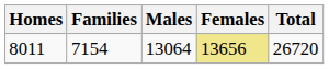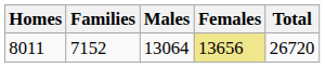 <table class="wikitable">
 <tr>
 <th>Homes</th>
 <th>Families</th>
 <th>Males</th>
 <th>Females</th>
 <th>Total</th>
 </tr>
 <tr>
 <td>8011</td>
-<td>7154</td>
+<td>7152</td>
 <td>13064</td>
 <td style="background: khaki;">13656</td>
 <td>26720</td>
 </tr>
 </table>
